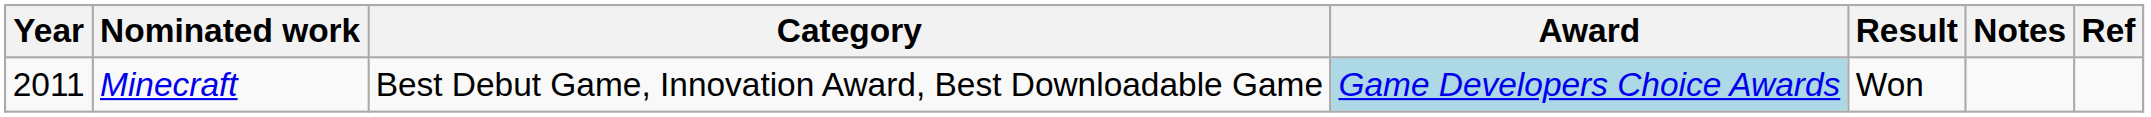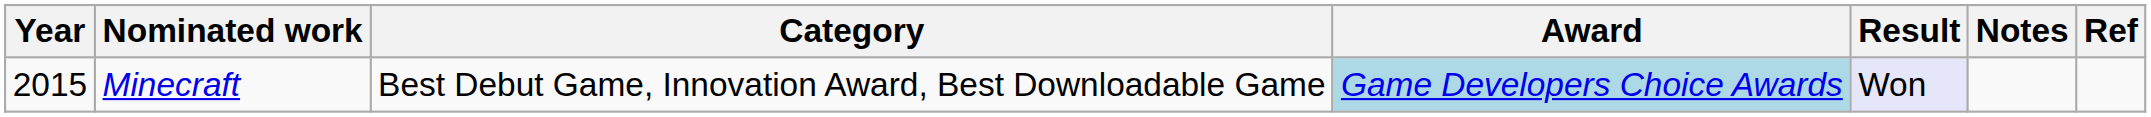 <table class="wikitable">
 <tr>
 <th>Year</th>
 <th>Nominated work</th>
 <th>Category</th>
 <th>Award</th>
 <th>Result</th>
 <th>Notes</th>
 <th>Ref</th>
 </tr>
 <tr>
-<td>2011</td>
+<td>2015</td>
 <td><em><a href='#'>Minecraft</a></em></td>
 <td>Best Debut Game, Innovation Award, Best Downloadable Game</td>
 <td style="background: lightblue;"><em><a href='#'>Game Developers Choice Awards</a></em></td>
-<td>Won</td>
+<td style="background: lavender;">Won</td>
 <td></td>
 <td></td>
 </tr>
 </table>
